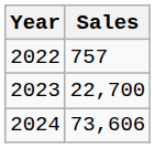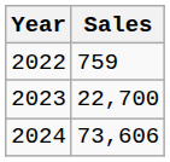 <table class="wikitable">
 <tr>
 <th>Year</th>
 <th>Sales</th>
 </tr>
 <tr>
 <td>2022</td>
-<td>757</td>
+<td>759</td>
 </tr>
 <tr>
 <td>2023</td>
 <td>22,700</td>
 </tr>
 <tr>
 <td>2024</td>
 <td>73,606</td>
 </tr>
 </table>
